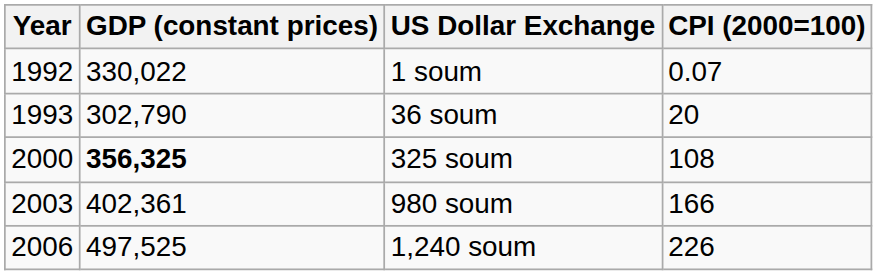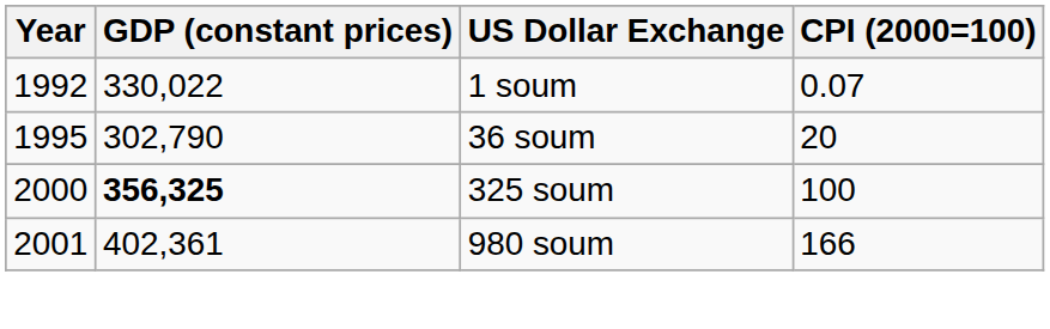 <table class="wikitable">
 <tr>
 <th>Year</th>
 <th>GDP (constant prices)</th>
 <th>US Dollar Exchange</th>
 <th>CPI (2000=100)</th>
 </tr>
 <tr>
 <td>1992</td>
 <td>330,022</td>
 <td>1 soum</td>
 <td>0.07</td>
 </tr>
 <tr>
-<td>1993</td>
+<td>1995</td>
 <td>302,790</td>
 <td>36 soum</td>
 <td>20</td>
 </tr>
 <tr>
 <td>2000</td>
 <td><strong>356,325</strong></td>
 <td>325 soum</td>
-<td>108</td>
+<td>100</td>
 </tr>
 <tr>
-<td>2003</td>
+<td>2001</td>
 <td>402,361</td>
 <td>980 soum</td>
 <td>166</td>
 </tr>
-<tr>
-<td>2006</td>
-<td>497,525</td>
-<td>1,240 soum</td>
-<td>226</td>
-</tr>
 </table>
